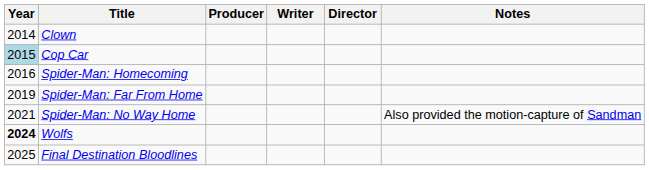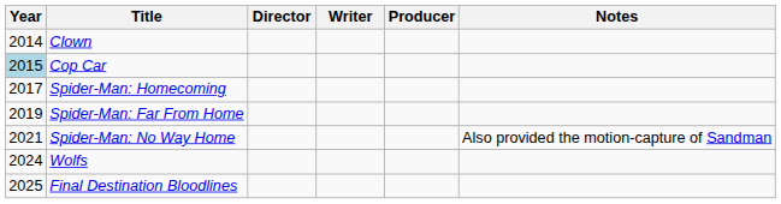 <table class="wikitable">
 <tr>
 <th>Year</th>
 <th>Title</th>
+<th width="65">Director</th>
+<th width="65">Writer</th>
 <th width="65">Producer</th>
-<th width="65">Writer</th>
-<th width="65">Director</th>
 <th>Notes</th>
 </tr>
 <tr>
 <td>2014</td>
 <td><em><a href='#'>Clown</a></em></td>
 <td></td>
 <td></td>
 <td></td>
 <td></td>
 </tr>
 <tr>
 <td style="background: lightblue;">2015</td>
 <td><em><a href='#'>Cop Car</a></em></td>
 <td></td>
 <td></td>
 <td></td>
 <td></td>
 </tr>
 <tr>
-<td>2016</td>
+<td>2017</td>
 <td><em><a href='#'>Spider-Man: Homecoming</a></em></td>
 <td></td>
 <td></td>
 <td></td>
 <td></td>
 </tr>
 <tr>
 <td>2019</td>
 <td><em><a href='#'>Spider-Man: Far From Home</a></em></td>
 <td></td>
 <td></td>
 <td></td>
 <td></td>
 </tr>
 <tr>
 <td>2021</td>
 <td><em><a href='#'>Spider-Man: No Way Home</a></em></td>
 <td></td>
 <td></td>
 <td></td>
 <td>Also provided the motion-capture of <a href='#'>Sandman</a></td>
 </tr>
 <tr>
-<td><strong>2024</strong></td>
+<td>2024</td>
 <td><em><a href='#'>Wolfs</a></em></td>
 <td></td>
 <td></td>
 <td></td>
 <td></td>
 </tr>
 <tr>
 <td>2025</td>
 <td><em><a href='#'>Final Destination Bloodlines</a></em></td>
 <td></td>
 <td></td>
 <td></td>
 <td></td>
 </tr>
 </table>
